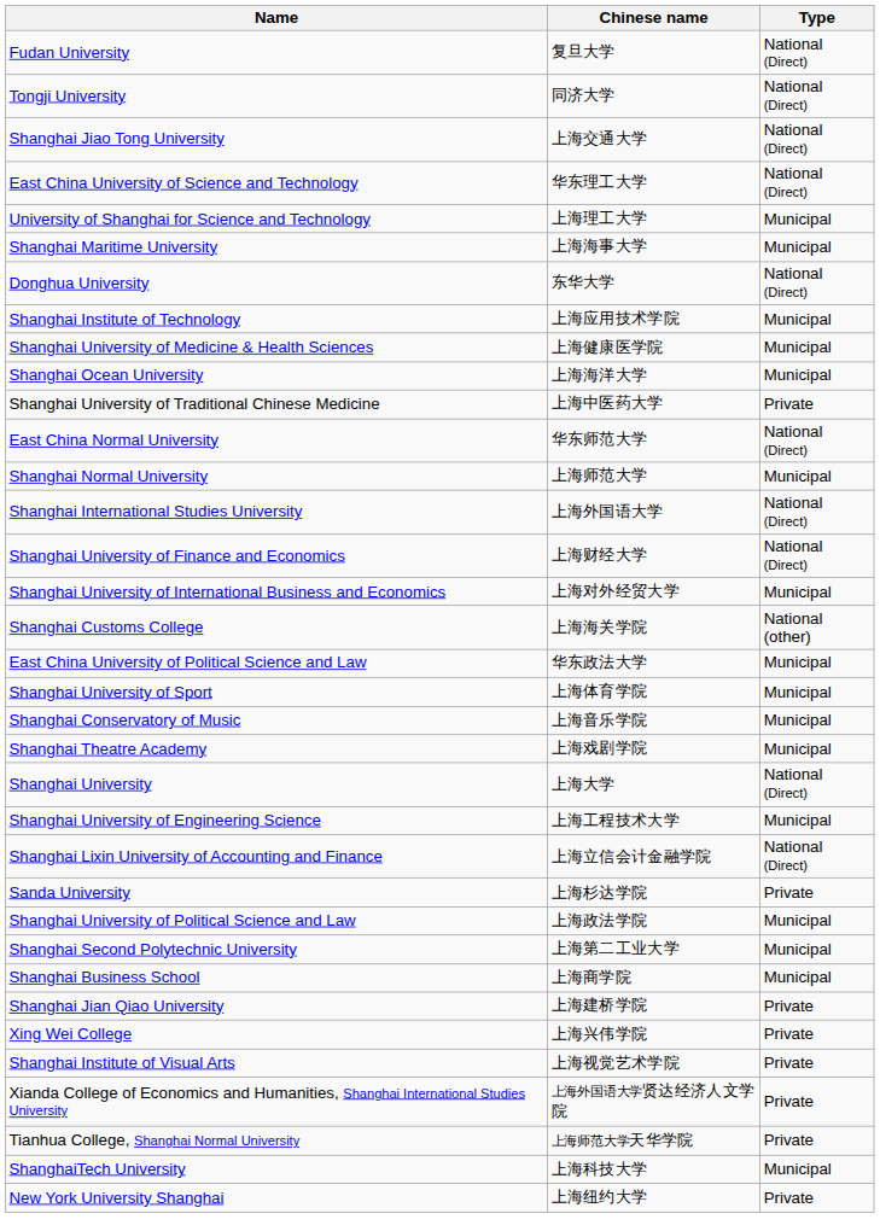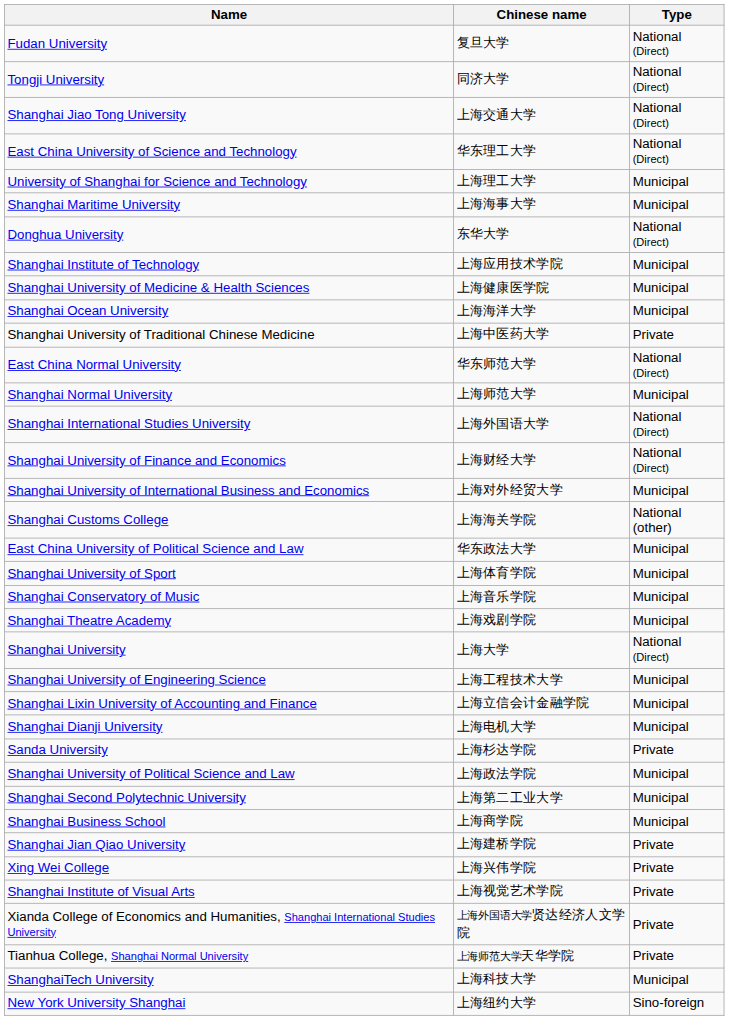 <table class="wikitable + sortable">
 <tr>
 <th>Name</th>
 <th>Chinese name</th>
 <th>Type</th>
 </tr>
 <tr>
 <td><a href='#'>Fudan University</a></td>
 <td>复旦大学</td>
 <td>National <small>(Direct)</small></td>
 </tr>
 <tr>
 <td><a href='#'>Tongji University</a></td>
 <td>同济大学</td>
 <td>National <small>(Direct)</small></td>
 </tr>
 <tr>
 <td><a href='#'>Shanghai Jiao Tong University</a></td>
 <td>上海交通大学</td>
 <td>National <small>(Direct)</small></td>
 </tr>
 <tr>
 <td><a href='#'>East China University of Science and Technology</a></td>
 <td>华东理工大学</td>
 <td>National <small>(Direct)</small></td>
 </tr>
 <tr>
 <td><a href='#'>University of Shanghai for Science and Technology</a></td>
 <td>上海理工大学</td>
 <td>Municipal</td>
 </tr>
 <tr>
 <td><a href='#'>Shanghai Maritime University</a></td>
 <td>上海海事大学</td>
 <td>Municipal</td>
 </tr>
 <tr>
 <td><a href='#'>Donghua University</a></td>
 <td>东华大学</td>
 <td>National <small>(Direct)</small></td>
 </tr>
 <tr>
 <td><a href='#'>Shanghai Institute of Technology</a></td>
 <td>上海应用技术学院</td>
 <td>Municipal</td>
 </tr>
 <tr>
 <td><a href='#'>Shanghai University of Medicine & Health Sciences</a></td>
 <td>上海健康医学院</td>
 <td>Municipal</td>
 </tr>
 <tr>
 <td><a href='#'>Shanghai Ocean University</a></td>
 <td>上海海洋大学</td>
 <td>Municipal</td>
 </tr>
 <tr>
 <td>Shanghai University of Traditional Chinese Medicine</td>
 <td>上海中医药大学</td>
 <td>Private</td>
 </tr>
 <tr>
 <td><a href='#'>East China Normal University</a></td>
 <td>华东师范大学</td>
 <td>National <small>(Direct)</small></td>
 </tr>
 <tr>
 <td><a href='#'>Shanghai Normal University</a></td>
 <td>上海师范大学</td>
 <td>Municipal</td>
 </tr>
 <tr>
 <td><a href='#'>Shanghai International Studies University</a></td>
 <td>上海外国语大学</td>
 <td>National <small>(Direct)</small></td>
 </tr>
 <tr>
 <td><a href='#'>Shanghai University of Finance and Economics</a></td>
 <td>上海财经大学</td>
 <td>National <small>(Direct)</small></td>
 </tr>
 <tr>
 <td><a href='#'>Shanghai University of International Business and Economics</a></td>
 <td>上海对外经贸大学</td>
 <td>Municipal</td>
 </tr>
 <tr>
 <td><a href='#'>Shanghai Customs College</a></td>
 <td>上海海关学院</td>
 <td>National (other)</td>
 </tr>
 <tr>
 <td><a href='#'>East China University of Political Science and Law</a></td>
 <td>华东政法大学</td>
 <td>Municipal</td>
 </tr>
 <tr>
 <td><a href='#'>Shanghai University of Sport</a></td>
 <td>上海体育学院</td>
 <td>Municipal</td>
 </tr>
 <tr>
 <td><a href='#'>Shanghai Conservatory of Music</a></td>
 <td>上海音乐学院</td>
 <td>Municipal</td>
 </tr>
 <tr>
 <td><a href='#'>Shanghai Theatre Academy </a></td>
 <td>上海戏剧学院</td>
 <td>Municipal</td>
 </tr>
 <tr>
 <td><a href='#'>Shanghai University</a></td>
 <td>上海大学</td>
 <td>National <small>(Direct)</small></td>
 </tr>
 <tr>
 <td><a href='#'>Shanghai University of Engineering Science</a></td>
 <td>上海工程技术大学</td>
 <td>Municipal</td>
 </tr>
 <tr>
 <td><a href='#'>Shanghai Lixin University of Accounting and Finance</a></td>
 <td>上海立信会计金融学院</td>
-<td>National <small>(Direct)</small></td>
+<td>Municipal</td>
+</tr>
+<tr>
+<td><a href='#'>Shanghai Dianji University</a></td>
+<td>上海电机大学</td>
+<td>Municipal</td>
 </tr>
 <tr>
 <td><a href='#'>Sanda University</a></td>
 <td>上海杉达学院</td>
 <td>Private</td>
 </tr>
 <tr>
 <td><a href='#'>Shanghai University of Political Science and Law</a></td>
 <td>上海政法学院</td>
 <td>Municipal</td>
 </tr>
 <tr>
 <td><a href='#'>Shanghai Second Polytechnic University</a></td>
 <td>上海第二工业大学</td>
 <td>Municipal</td>
 </tr>
 <tr>
 <td><a href='#'>Shanghai Business School</a></td>
 <td>上海商学院</td>
 <td>Municipal</td>
 </tr>
 <tr>
 <td><a href='#'>Shanghai Jian Qiao University</a></td>
 <td>上海建桥学院</td>
 <td>Private</td>
 </tr>
 <tr>
 <td><a href='#'>Xing Wei College</a></td>
 <td>上海兴伟学院</td>
 <td>Private</td>
 </tr>
 <tr>
 <td><a href='#'>Shanghai Institute of Visual Arts</a></td>
 <td>上海视觉艺术学院</td>
 <td>Private</td>
 </tr>
 <tr>
 <td>Xianda College of Economics and Humanities, <small><a href='#'>Shanghai International Studies University</a></small></td>
 <td><small>上海外国语大学</small>贤达经济人文学院</td>
 <td>Private</td>
 </tr>
 <tr>
 <td>Tianhua College, <small><a href='#'>Shanghai Normal University</a></small></td>
 <td><small>上海师范大学</small>天华学院</td>
 <td>Private</td>
 </tr>
 <tr>
 <td><a href='#'>ShanghaiTech University</a></td>
 <td>上海科技大学</td>
 <td>Municipal</td>
 </tr>
 <tr>
 <td><a href='#'>New York University Shanghai</a></td>
 <td>上海纽约大学</td>
-<td>Private</td>
+<td>Sino-foreign</td>
 </tr>
 </table>
